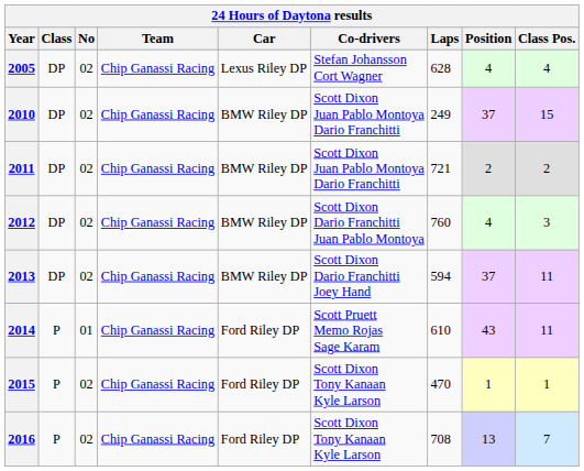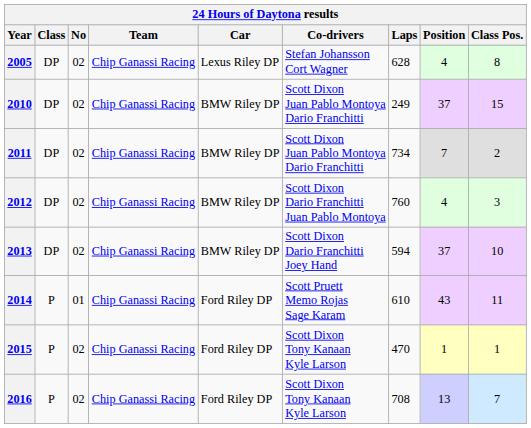 <table class="wikitable" style="font-size:90%">
 <tr>
 <th colspan=45><a href='#'>24 Hours of Daytona</a> results</th>
 </tr>
 <tr style="background:#abbbdd;">
 <th>Year</th>
 <th>Class</th>
 <th>No</th>
 <th>Team</th>
 <th>Car</th>
 <th>Co-drivers</th>
 <th>Laps</th>
 <th>Position</th>
 <th>Class Pos.</th>
 </tr>
 <tr>
 <th><a href='#'>2005</a></th>
 <td align=center>DP</td>
 <td align=center>02</td>
 <td> <a href='#'>Chip Ganassi Racing</a></td>
 <td>Lexus Riley DP</td>
 <td> <a href='#'>Stefan Johansson</a><br> <a href='#'>Cort Wagner</a></td>
 <td>628</td>
 <td style="background:#DFFFDF;" align=center>4</td>
-<td style="background:#DFFFDF;" align=center>4</td>
+<td style="background:#DFFFDF;" align=center>8</td>
 </tr>
 <tr>
 <th><a href='#'>2010</a></th>
 <td align=center>DP</td>
 <td align=center>02</td>
 <td> <a href='#'>Chip Ganassi Racing</a></td>
 <td>BMW Riley DP</td>
 <td> <a href='#'>Scott Dixon</a><br> <a href='#'>Juan Pablo Montoya</a><br> <a href='#'>Dario Franchitti</a></td>
 <td>249</td>
 <td style="background:#EFCFFF;" align=center>37 </td>
 <td style="background:#EFCFFF;" align=center>15 </td>
 </tr>
 <tr>
 <th><a href='#'>2011</a></th>
 <td align=center>DP</td>
 <td align=center>02</td>
 <td> <a href='#'>Chip Ganassi Racing</a></td>
 <td>BMW Riley DP</td>
 <td> <a href='#'>Scott Dixon</a><br> <a href='#'>Juan Pablo Montoya</a><br> <a href='#'>Dario Franchitti</a></td>
-<td>721</td>
-<td style="background:#DFDFDF;" align=center>2</td>
+<td>734</td>
+<td style="background:#DFDFDF;" align=center>7</td>
 <td style="background:#DFDFDF;" align=center>2</td>
 </tr>
 <tr>
 <th><a href='#'>2012</a></th>
 <td align=center>DP</td>
 <td align=center>02</td>
 <td> <a href='#'>Chip Ganassi Racing</a></td>
 <td>BMW Riley DP</td>
 <td> <a href='#'>Scott Dixon</a><br> <a href='#'>Dario Franchitti</a><br> <a href='#'>Juan Pablo Montoya</a></td>
 <td>760</td>
 <td style="background:#DFFFDF;" align=center>4</td>
 <td style="background:#DFFFDF;" align=center>3</td>
 </tr>
 <tr>
 <th><a href='#'>2013</a></th>
 <td align=center>DP</td>
 <td align=center>02</td>
 <td> <a href='#'>Chip Ganassi Racing</a></td>
 <td>BMW Riley DP</td>
 <td> <a href='#'>Scott Dixon</a><br> <a href='#'>Dario Franchitti</a><br> <a href='#'>Joey Hand</a></td>
 <td>594</td>
 <td style="background:#EFCFFF;" align=center>37 </td>
-<td style="background:#EFCFFF;" align=center>11 </td>
+<td style="background:#EFCFFF;" align=center>10 </td>
 </tr>
 <tr>
 <th><a href='#'>2014</a></th>
 <td align=center>P</td>
 <td align=center>01</td>
 <td> <a href='#'>Chip Ganassi Racing</a></td>
 <td>Ford Riley DP</td>
 <td> <a href='#'>Scott Pruett</a><br> <a href='#'>Memo Rojas</a><br> <a href='#'>Sage Karam</a></td>
 <td>610</td>
 <td style="background:#EFCFFF;" align=center>43 </td>
 <td style="background:#EFCFFF;" align=center>11 </td>
 </tr>
 <tr>
 <th><a href='#'>2015</a></th>
 <td align=center>P</td>
 <td align=center>02</td>
 <td> <a href='#'>Chip Ganassi Racing</a></td>
 <td>Ford Riley DP</td>
 <td> <a href='#'>Scott Dixon</a><br> <a href='#'>Tony Kanaan</a><br> <a href='#'>Kyle Larson</a></td>
 <td>470</td>
 <td style="background:#FFFFBF;" align=center>1</td>
 <td style="background:#FFFFBF;" align=center>1</td>
 </tr>
 <tr>
 <th><a href='#'>2016</a></th>
 <td align=center>P</td>
 <td align=center>02</td>
 <td> <a href='#'>Chip Ganassi Racing</a></td>
 <td>Ford Riley DP</td>
 <td> <a href='#'>Scott Dixon</a><br> <a href='#'>Tony Kanaan</a><br> <a href='#'>Kyle Larson</a></td>
 <td>708</td>
 <td style="background:#CFCFFF;" align=center>13</td>
 <td style="background:#CFEAFF;" align=center>7</td>
 </tr>
 </table>
